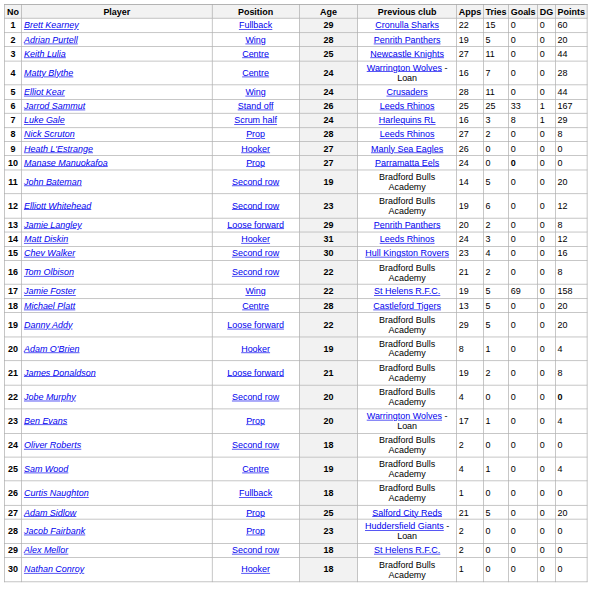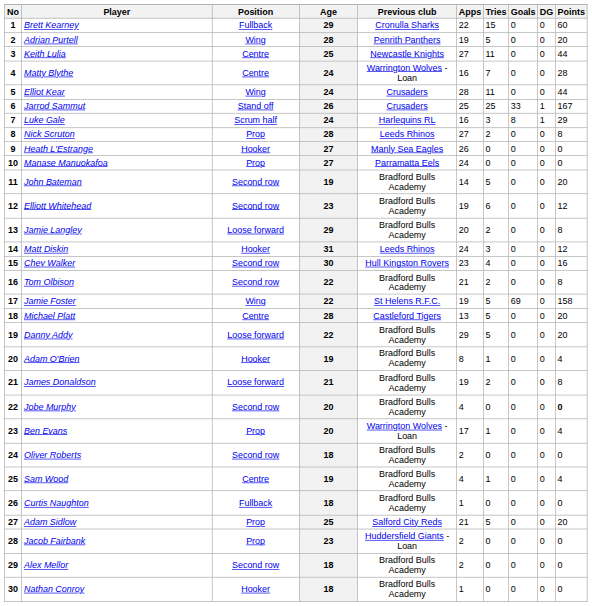 <table class="wikitable sortable" width="100%" style="font-size:85%">
 <tr bgcolor="#efefef">
 </tr>
 <tr bgcolor="#efefef">
 <th width=3%>No</th>
 <th !width=47%>Player</th>
 <th width=15%>Position</th>
 <th width=1%>Age</th>
 <th width=17%>Previous club</th>
 <th width="20">Apps</th>
 <th width="20">Tries</th>
 <th width="20">Goals</th>
 <th width="20">DG</th>
 <th width="20">Points</th>
 </tr>
 <tr bgcolor=#FFFFFF>
 <td align=center><strong>1</strong></td>
 <td><em><a href='#'>Brett Kearney</a></em></td>
 <td align=center><a href='#'>Fullback</a></td>
 <th width=10%>29</th>
 <td align=center><a href='#'>Cronulla Sharks</a></td>
 <td align=centre>22</td>
 <td align=centre>15</td>
 <td align=centre>0</td>
 <td align=centre>0</td>
 <td align=centre>60</td>
 </tr>
 <tr bgcolor=#FFFFFF>
 <td align=center><strong>2</strong></td>
 <td><em><a href='#'>Adrian Purtell</a></em></td>
 <td align=center><a href='#'>Wing</a></td>
 <th width=10%>28</th>
 <td align=center><a href='#'>Penrith Panthers</a></td>
 <td align=centre>19</td>
 <td align=centre>5</td>
 <td align=centre>0</td>
 <td align=centre>0</td>
 <td align=centre>20</td>
 </tr>
 <tr bgcolor=#FFFFFF>
 <td align=center><strong>3</strong></td>
 <td><em><a href='#'>Keith Lulia</a></em></td>
 <td align=center><a href='#'>Centre</a></td>
 <th width=10%>25</th>
 <td align=center><a href='#'>Newcastle Knights</a></td>
 <td align=centre>27</td>
 <td align=centre>11</td>
 <td align=centre>0</td>
 <td align=centre>0</td>
 <td align=centre>44</td>
 </tr>
 <tr bgcolor=#FFFFFF>
 <td align=center><strong>4</strong></td>
 <td><em><a href='#'>Matty Blythe</a></em></td>
 <td align=center><a href='#'>Centre</a></td>
 <th width=10%>24</th>
 <td align=center><a href='#'>Warrington Wolves</a> - Loan</td>
 <td align=centre>16</td>
 <td align=centre>7</td>
 <td align=centre>0</td>
 <td align=centre>0</td>
 <td align=centre>28</td>
 </tr>
 <tr bgcolor=#FFFFFF>
 <td align=center><strong>5</strong></td>
 <td><em><a href='#'>Elliot Kear</a></em></td>
 <td align=center><a href='#'>Wing</a></td>
 <th width=10%>24</th>
 <td align=center><a href='#'>Crusaders</a></td>
 <td align=centre>28</td>
 <td align=centre>11</td>
 <td align=centre>0</td>
 <td align=centre>0</td>
 <td align=centre>44</td>
 </tr>
 <tr bgcolor=#FFFFFF>
 <td align=center><strong>6</strong></td>
 <td><em><a href='#'>Jarrod Sammut</a></em></td>
 <td align=center><a href='#'>Stand off</a></td>
 <th width=10%>26</th>
-<td align=center><a href='#'>Leeds Rhinos</a></td>
+<td align=center><a href='#'>Crusaders</a></td>
 <td align=centre>25</td>
 <td align=centre>25</td>
 <td align=centre>33</td>
 <td align=centre>1</td>
 <td align=centre>167</td>
 </tr>
 <tr bgcolor=#FFFFFF>
 <td align=center><strong>7</strong></td>
 <td><em><a href='#'>Luke Gale</a></em></td>
 <td align=center><a href='#'>Scrum half</a></td>
 <th width=10%>24</th>
 <td align=center><a href='#'>Harlequins RL</a></td>
 <td align=centre>16</td>
 <td align=centre>3</td>
 <td align=centre>8</td>
 <td align=centre>1</td>
 <td align=centre>29</td>
 </tr>
 <tr bgcolor=#FFFFFF>
 <td align=center><strong>8</strong></td>
 <td><em><a href='#'>Nick Scruton</a></em></td>
 <td align=center><a href='#'>Prop</a></td>
 <th width=10%>28</th>
 <td align=center><a href='#'>Leeds Rhinos</a></td>
 <td align=centre>27</td>
 <td align=centre>2</td>
 <td align=centre>0</td>
 <td align=centre>0</td>
 <td align=centre>8</td>
 </tr>
 <tr bgcolor=#FFFFFF>
 <td align=center><strong>9</strong></td>
 <td><em><a href='#'>Heath L'Estrange</a></em></td>
 <td align=center><a href='#'>Hooker</a></td>
 <th width=10%>27</th>
 <td align=center><a href='#'>Manly Sea Eagles</a></td>
 <td align=centre>26</td>
 <td align=centre>0</td>
 <td align=centre>0</td>
 <td align=centre>0</td>
 <td align=centre>0</td>
 </tr>
 <tr bgcolor=#FFFFFF>
 <td align=center><strong>10</strong></td>
 <td><em><a href='#'>Manase Manuokafoa</a></em></td>
 <td align=center><a href='#'>Prop</a></td>
 <th width=10%>27</th>
 <td align=center><a href='#'>Parramatta Eels</a></td>
 <td align=centre>24</td>
 <td align=centre>0</td>
-<td align=centre><strong>0</strong></td>
+<td align=centre>0</td>
 <td align=centre>0</td>
 <td align=centre>0</td>
 </tr>
 <tr bgcolor=#FFFFFF>
 <td align=center><strong>11</strong></td>
 <td><em><a href='#'>John Bateman</a></em></td>
 <td align=center><a href='#'>Second row</a></td>
 <th width=10%>19</th>
 <td align=center>Bradford Bulls Academy</td>
 <td align=centre>14</td>
 <td align=centre>5</td>
 <td align=centre>0</td>
 <td align=centre>0</td>
 <td align=centre>20</td>
 </tr>
 <tr bgcolor=#FFFFFF>
 <td align=center><strong>12</strong></td>
 <td><em><a href='#'>Elliott Whitehead</a></em></td>
 <td align=center><a href='#'>Second row</a></td>
 <th width=10%>23</th>
 <td align=center>Bradford Bulls Academy</td>
 <td align=centre>19</td>
 <td align=centre>6</td>
 <td align=centre>0</td>
 <td align=centre>0</td>
 <td align=centre>12</td>
 </tr>
 <tr bgcolor=#FFFFFF>
 <td align=center><strong>13</strong></td>
 <td><em><a href='#'>Jamie Langley</a></em></td>
 <td align=center><a href='#'>Loose forward</a></td>
 <th width=10%>29</th>
-<td align=center><a href='#'>Penrith Panthers</a></td>
+<td align=center>Bradford Bulls Academy</td>
 <td align=centre>20</td>
 <td align=centre>2</td>
 <td align=centre>0</td>
 <td align=centre>0</td>
 <td align=centre>8</td>
 </tr>
 <tr bgcolor=#FFFFFF>
 <td align=center><strong>14</strong></td>
 <td><em><a href='#'>Matt Diskin</a></em></td>
 <td align=center><a href='#'>Hooker</a></td>
 <th width=10%>31</th>
 <td align=center><a href='#'>Leeds Rhinos</a></td>
 <td align=centre>24</td>
 <td align=centre>3</td>
 <td align=centre>0</td>
 <td align=centre>0</td>
 <td align=centre>12</td>
 </tr>
 <tr bgcolor=#FFFFFF>
 <td align=center><strong>15</strong></td>
 <td><em><a href='#'>Chev Walker</a></em></td>
 <td align=center><a href='#'>Second row</a></td>
 <th width=10%>30</th>
 <td align=center><a href='#'>Hull Kingston Rovers</a></td>
 <td align=centre>23</td>
 <td align=centre>4</td>
 <td align=centre>0</td>
 <td align=centre>0</td>
 <td align=centre>16</td>
 </tr>
 <tr bgcolor=#FFFFFF>
 <td align=center><strong>16</strong></td>
 <td><em><a href='#'>Tom Olbison</a></em></td>
 <td align=center><a href='#'>Second row</a></td>
 <th width=10%>22</th>
 <td align=center>Bradford Bulls Academy</td>
 <td align=centre>21</td>
 <td align=centre>2</td>
 <td align=centre>0</td>
 <td align=centre>0</td>
 <td align=centre>8</td>
 </tr>
 <tr bgcolor=#FFFFFF>
 <td align=center><strong>17</strong></td>
 <td><em><a href='#'>Jamie Foster</a></em></td>
 <td align=center><a href='#'>Wing</a></td>
 <th width=10%>22</th>
 <td align=center><a href='#'>St Helens R.F.C.</a></td>
 <td align=centre>19</td>
 <td align=centre>5</td>
 <td align=centre>69</td>
 <td align=centre>0</td>
 <td align=centre>158</td>
 </tr>
 <tr bgcolor=#FFFFFF>
 <td align=center><strong>18</strong></td>
 <td><em><a href='#'>Michael Platt</a></em></td>
 <td align=center><a href='#'>Centre</a></td>
 <th width=10%>28</th>
 <td align=center><a href='#'>Castleford Tigers</a></td>
 <td align=centre>13</td>
 <td align=centre>5</td>
 <td align=centre>0</td>
 <td align=centre>0</td>
 <td align=centre>20</td>
 </tr>
 <tr bgcolor=#FFFFFF>
 <td align=center><strong>19</strong></td>
 <td><em><a href='#'>Danny Addy</a></em></td>
 <td align=center><a href='#'>Loose forward</a></td>
 <th width=10%>22</th>
 <td align=center>Bradford Bulls Academy</td>
 <td align=centre>29</td>
 <td align=centre>5</td>
 <td align=centre>0</td>
 <td align=centre>0</td>
 <td align=centre>20</td>
 </tr>
 <tr bgcolor=#FFFFFF>
 <td align=center><strong>20</strong></td>
 <td><em><a href='#'>Adam O'Brien</a></em></td>
 <td align=center><a href='#'>Hooker</a></td>
 <th width=10%>19</th>
 <td align=center>Bradford Bulls Academy</td>
 <td align=centre>8</td>
 <td align=centre>1</td>
 <td align=centre>0</td>
 <td align=centre>0</td>
 <td align=centre>4</td>
 </tr>
 <tr bgcolor=#FFFFFF>
 <td align=center><strong>21</strong></td>
 <td><em><a href='#'>James Donaldson</a></em></td>
 <td align=center><a href='#'>Loose forward</a></td>
 <th width=10%>21</th>
 <td align=center>Bradford Bulls Academy</td>
 <td align=centre>19</td>
 <td align=centre>2</td>
 <td align=centre>0</td>
 <td align=centre>0</td>
 <td align=centre>8</td>
 </tr>
 <tr bgcolor=#FFFFFF>
 <td align=center><strong>22</strong></td>
 <td><em><a href='#'>Jobe Murphy</a></em></td>
 <td align=center><a href='#'>Second row</a></td>
 <th width=10%>20</th>
 <td align=center>Bradford Bulls Academy</td>
 <td align=centre>4</td>
 <td align=centre>0</td>
 <td align=centre>0</td>
 <td align=centre>0</td>
 <td align=centre><strong>0</strong></td>
 </tr>
 <tr bgcolor=#FFFFFF>
 <td align=center><strong>23</strong></td>
 <td><em><a href='#'>Ben Evans</a></em></td>
 <td align=center><a href='#'>Prop</a></td>
 <th width=10%>20</th>
 <td align=center><a href='#'>Warrington Wolves</a> - Loan</td>
 <td align=centre>17</td>
 <td align=centre>1</td>
 <td align=centre>0</td>
 <td align=centre>0</td>
 <td align=centre>4</td>
 </tr>
 <tr bgcolor=#FFFFFF>
 <td align=center><strong>24</strong></td>
 <td><em><a href='#'>Oliver Roberts</a></em></td>
 <td align=center><a href='#'>Second row</a></td>
 <th width=10%>18</th>
 <td align=center>Bradford Bulls Academy</td>
 <td align=centre>2</td>
 <td align=centre>0</td>
 <td align=centre>0</td>
 <td align=centre>0</td>
 <td align=centre>0</td>
 </tr>
 <tr bgcolor=#FFFFFF>
 <td align=center><strong>25</strong></td>
 <td><em><a href='#'>Sam Wood</a></em></td>
 <td align=center><a href='#'>Centre</a></td>
 <th width=10%>19</th>
 <td align=center>Bradford Bulls Academy</td>
 <td align=centre>4</td>
 <td align=centre>1</td>
 <td align=centre>0</td>
 <td align=centre>0</td>
 <td align=centre>4</td>
 </tr>
 <tr bgcolor=#FFFFFF>
 <td align=center><strong>26</strong></td>
 <td><em><a href='#'>Curtis Naughton</a></em></td>
 <td align=center><a href='#'>Fullback</a></td>
 <th width=10%>18</th>
 <td align=center>Bradford Bulls Academy</td>
 <td align=centre>1</td>
 <td align=centre>0</td>
 <td align=centre>0</td>
 <td align=centre>0</td>
 <td align=centre>0</td>
 </tr>
 <tr bgcolor=#FFFFFF>
 <td align=center><strong>27</strong></td>
 <td><em><a href='#'>Adam Sidlow</a></em></td>
 <td align=center><a href='#'>Prop</a></td>
 <th width=10%>25</th>
 <td align=center><a href='#'>Salford City Reds</a></td>
 <td align=centre>21</td>
 <td align=centre>5</td>
 <td align=centre>0</td>
 <td align=centre>0</td>
 <td align=centre>20</td>
 </tr>
 <tr bgcolor=#FFFFFF>
 <td align=center><strong>28</strong></td>
 <td><em><a href='#'>Jacob Fairbank</a></em></td>
 <td align=center><a href='#'>Prop</a></td>
 <th width=10%>23</th>
 <td align=center><a href='#'>Huddersfield Giants</a> - Loan</td>
 <td align=centre>2</td>
 <td align=centre>0</td>
 <td align=centre>0</td>
 <td align=centre>0</td>
 <td align=centre>0</td>
 </tr>
 <tr bgcolor=#FFFFFF>
 <td align=center><strong>29</strong></td>
 <td><em><a href='#'>Alex Mellor</a></em></td>
 <td align=center><a href='#'>Second row</a></td>
 <th width=10%>18</th>
-<td align=center><a href='#'>St Helens R.F.C.</a></td>
+<td align=center>Bradford Bulls Academy</td>
 <td align=centre>2</td>
 <td align=centre>0</td>
 <td align=centre>0</td>
 <td align=centre>0</td>
 <td align=centre>0</td>
 </tr>
 <tr bgcolor=#FFFFFF>
 <td align=center><strong>30</strong></td>
 <td><em><a href='#'>Nathan Conroy</a></em></td>
 <td align=center><a href='#'>Hooker</a></td>
 <th width=10%>18</th>
 <td align=center>Bradford Bulls Academy</td>
 <td align=centre>1</td>
 <td align=centre>0</td>
 <td align=centre>0</td>
 <td align=centre>0</td>
 <td align=centre>0</td>
 </tr>
 </table>
